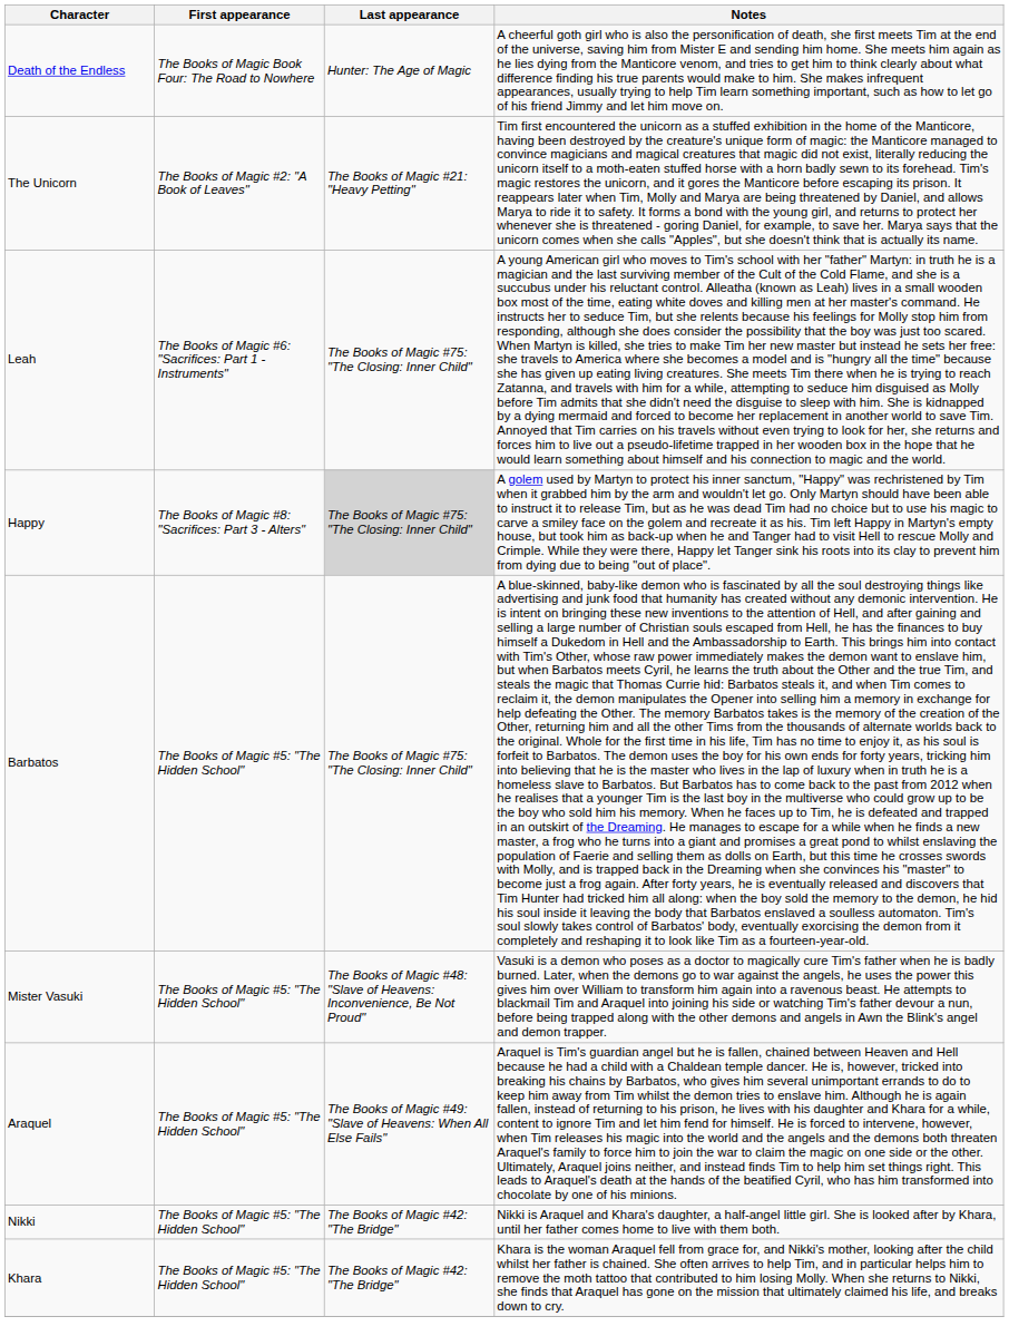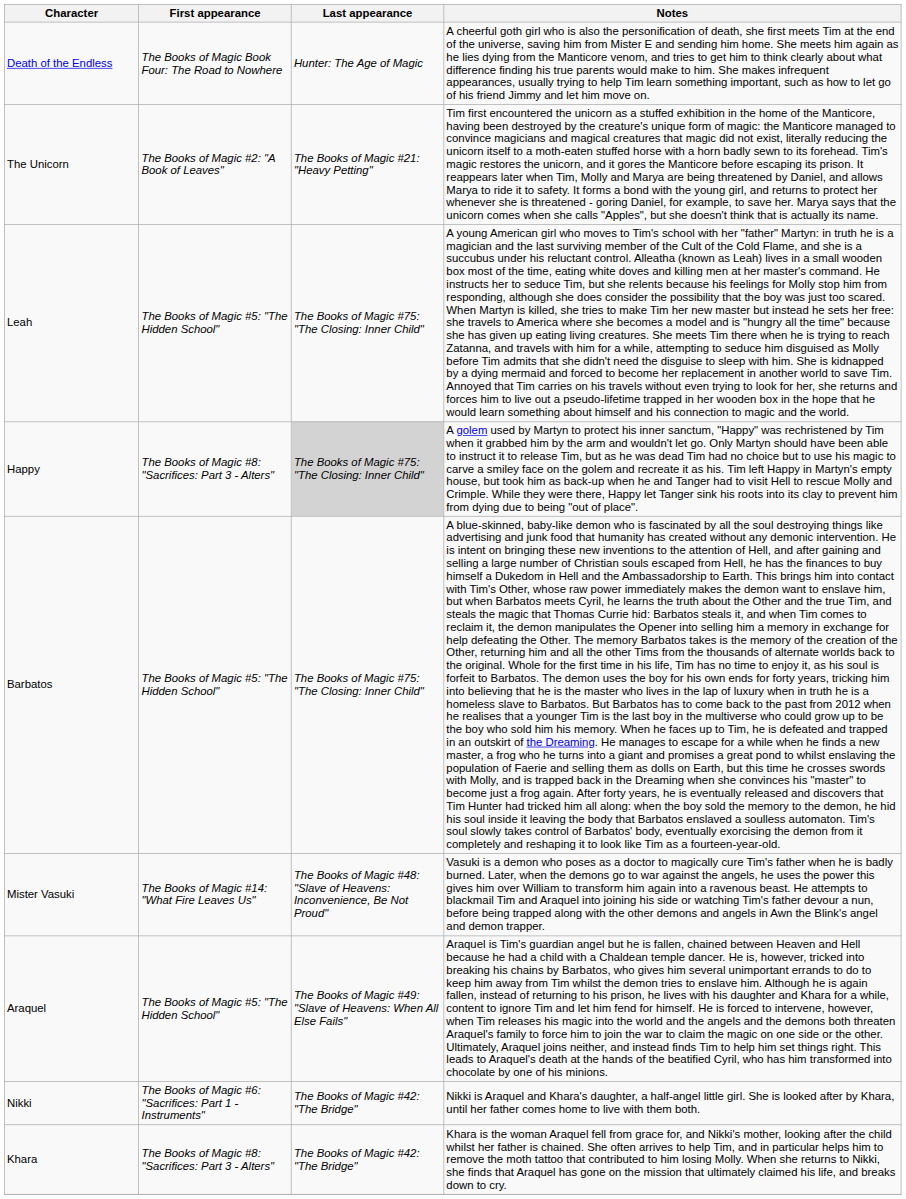 <table class="wikitable" width=100%>
 <tr>
 <th width=15%>Character</th>
 <th width=17%>First appearance</th>
 <th width=17%>Last appearance</th>
 <th width=51%>Notes</th>
 </tr>
 <tr>
 <td><a href='#'>Death of the Endless</a></td>
 <td><em>The Books of Magic Book Four: The Road to Nowhere</em></td>
 <td><em>Hunter: The Age of Magic</em></td>
 <td>A cheerful goth girl who is also the personification of death, she first meets Tim at the end of the universe, saving him from Mister E and sending him home. She meets him again as he lies dying from the Manticore venom, and tries to get him to think clearly about what difference finding his true parents would make to him. She makes infrequent appearances, usually trying to help Tim learn something important, such as how to let go of his friend Jimmy and let him move on.</td>
 </tr>
 <tr>
 <td>The Unicorn</td>
 <td><em>The Books of Magic #2: "A Book of Leaves"</em></td>
 <td><em>The Books of Magic #21: "Heavy Petting"</em></td>
 <td>Tim first encountered the unicorn as a stuffed exhibition in the home of the Manticore, having been destroyed by the creature's unique form of magic: the Manticore managed to convince magicians and magical creatures that magic did not exist, literally reducing the unicorn itself to a moth-eaten stuffed horse with a horn badly sewn to its forehead. Tim's magic restores the unicorn, and it gores the Manticore before escaping its prison. It reappears later when Tim, Molly and Marya are being threatened by Daniel, and allows Marya to ride it to safety. It forms a bond with the young girl, and returns to protect her whenever she is threatened - goring Daniel, for example, to save her. Marya says that the unicorn comes when she calls "Apples", but she doesn't think that is actually its name.</td>
 </tr>
 <tr>
 <td>Leah</td>
-<td><em>The Books of Magic #6: "Sacrifices: Part 1 - Instruments"</em></td>
+<td><em>The Books of Magic #5: "The Hidden School"</em></td>
 <td><em>The Books of Magic #75: "The Closing: Inner Child"</em></td>
 <td>A young American girl who moves to Tim's school with her "father" Martyn: in truth he is a magician and the last surviving member of the Cult of the Cold Flame, and she is a succubus under his reluctant control. Alleatha (known as Leah) lives in a small wooden box most of the time, eating white doves and killing men at her master's command. He instructs her to seduce Tim, but she relents because his feelings for Molly stop him from responding, although she does consider the possibility that the boy was just too scared. When Martyn is killed, she tries to make Tim her new master but instead he sets her free: she travels to America where she becomes a model and is "hungry all the time" because she has given up eating living creatures. She meets Tim there when he is trying to reach Zatanna, and travels with him for a while, attempting to seduce him disguised as Molly before Tim admits that she didn't need the disguise to sleep with him. She is kidnapped by a dying mermaid and forced to become her replacement in another world to save Tim. Annoyed that Tim carries on his travels without even trying to look for her, she returns and forces him to live out a pseudo-lifetime trapped in her wooden box in the hope that he would learn something about himself and his connection to magic and the world.</td>
 </tr>
 <tr>
 <td>Happy</td>
 <td><em>The Books of Magic #8: "Sacrifices: Part 3 - Alters"</em></td>
 <td style="background: lightgrey;"><em>The Books of Magic #75: "The Closing: Inner Child"</em></td>
 <td>A <a href='#'>golem</a> used by Martyn to protect his inner sanctum, "Happy" was rechristened by Tim when it grabbed him by the arm and wouldn't let go. Only Martyn should have been able to instruct it to release Tim, but as he was dead Tim had no choice but to use his magic to carve a smiley face on the golem and recreate it as his. Tim left Happy in Martyn's empty house, but took him as back-up when he and Tanger had to visit Hell to rescue Molly and Crimple. While they were there, Happy let Tanger sink his roots into its clay to prevent him from dying due to being "out of place".</td>
 </tr>
 <tr>
 <td>Barbatos</td>
 <td><em>The Books of Magic #5: "The Hidden School"</em></td>
 <td><em>The Books of Magic #75: "The Closing: Inner Child"</em></td>
 <td>A blue-skinned, baby-like demon who is fascinated by all the soul destroying things like advertising and junk food that humanity has created without any demonic intervention. He is intent on bringing these new inventions to the attention of Hell, and after gaining and selling a large number of Christian souls escaped from Hell, he has the finances to buy himself a Dukedom in Hell and the Ambassadorship to Earth. This brings him into contact with Tim's Other, whose raw power immediately makes the demon want to enslave him, but when Barbatos meets Cyril, he learns the truth about the Other and the true Tim, and steals the magic that Thomas Currie hid: Barbatos steals it, and when Tim comes to reclaim it, the demon manipulates the Opener into selling him a memory in exchange for help defeating the Other. The memory Barbatos takes is the memory of the creation of the Other, returning him and all the other Tims from the thousands of alternate worlds back to the original. Whole for the first time in his life, Tim has no time to enjoy it, as his soul is forfeit to Barbatos. The demon uses the boy for his own ends for forty years, tricking him into believing that he is the master who lives in the lap of luxury when in truth he is a homeless slave to Barbatos. But Barbatos has to come back to the past from 2012 when he realises that a younger Tim is the last boy in the multiverse who could grow up to be the boy who sold him his memory. When he faces up to Tim, he is defeated and trapped in an outskirt of <a href='#'>the Dreaming</a>. He manages to escape for a while when he finds a new master, a frog who he turns into a giant and promises a great pond to whilst enslaving the population of Faerie and selling them as dolls on Earth, but this time he crosses swords with Molly, and is trapped back in the Dreaming when she convinces his "master" to become just a frog again. After forty years, he is eventually released and discovers that Tim Hunter had tricked him all along: when the boy sold the memory to the demon, he hid his soul inside it leaving the body that Barbatos enslaved a soulless automaton. Tim's soul slowly takes control of Barbatos' body, eventually exorcising the demon from it completely and reshaping it to look like Tim as a fourteen-year-old.</td>
 </tr>
 <tr>
 <td>Mister Vasuki</td>
-<td><em>The Books of Magic #5: "The Hidden School"</em></td>
+<td><em>The Books of Magic #14: "What Fire Leaves Us"</em></td>
 <td><em>The Books of Magic #48: "Slave of Heavens: Inconvenience, Be Not Proud"</em></td>
 <td>Vasuki is a demon who poses as a doctor to magically cure Tim's father when he is badly burned. Later, when the demons go to war against the angels, he uses the power this gives him over William to transform him again into a ravenous beast. He attempts to blackmail Tim and Araquel into joining his side or watching Tim's father devour a nun, before being trapped along with the other demons and angels in Awn the Blink's angel and demon trapper.</td>
 </tr>
 <tr>
 <td>Araquel</td>
 <td><em>The Books of Magic #5: "The Hidden School"</em></td>
 <td><em>The Books of Magic #49: "Slave of Heavens: When All Else Fails"</em></td>
 <td>Araquel is Tim's guardian angel but he is fallen, chained between Heaven and Hell because he had a child with a Chaldean temple dancer. He is, however, tricked into breaking his chains by Barbatos, who gives him several unimportant errands to do to keep him away from Tim whilst the demon tries to enslave him. Although he is again fallen, instead of returning to his prison, he lives with his daughter and Khara for a while, content to ignore Tim and let him fend for himself. He is forced to intervene, however, when Tim releases his magic into the world and the angels and the demons both threaten Araquel's family to force him to join the war to claim the magic on one side or the other. Ultimately, Araquel joins neither, and instead finds Tim to help him set things right. This leads to Araquel's death at the hands of the beatified Cyril, who has him transformed into chocolate by one of his minions.</td>
 </tr>
 <tr>
 <td>Nikki</td>
-<td><em>The Books of Magic #5: "The Hidden School"</em></td>
+<td><em>The Books of Magic #6: "Sacrifices: Part 1 - Instruments"</em></td>
 <td><em>The Books of Magic #42: "The Bridge"</em></td>
 <td>Nikki is Araquel and Khara's daughter, a half-angel little girl. She is looked after by Khara, until her father comes home to live with them both.</td>
 </tr>
 <tr>
 <td>Khara</td>
-<td><em>The Books of Magic #5: "The Hidden School"</em></td>
+<td><em>The Books of Magic #8: "Sacrifices: Part 3 - Alters"</em></td>
 <td><em>The Books of Magic #42: "The Bridge"</em></td>
 <td>Khara is the woman Araquel fell from grace for, and Nikki's mother, looking after the child whilst her father is chained. She often arrives to help Tim, and in particular helps him to remove the moth tattoo that contributed to him losing Molly. When she returns to Nikki, she finds that Araquel has gone on the mission that ultimately claimed his life, and breaks down to cry.</td>
 </tr>
 <tr>
 </tr>
 </table>
